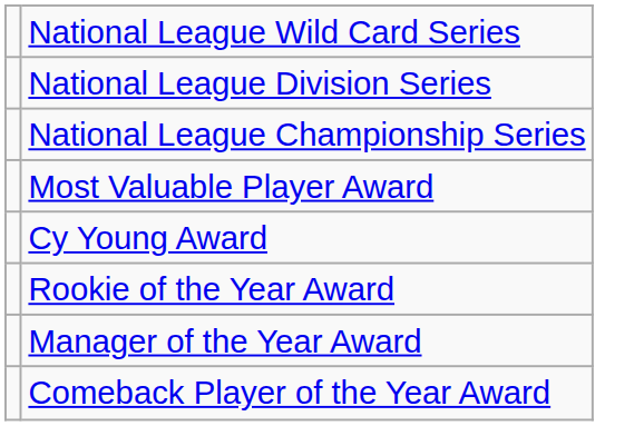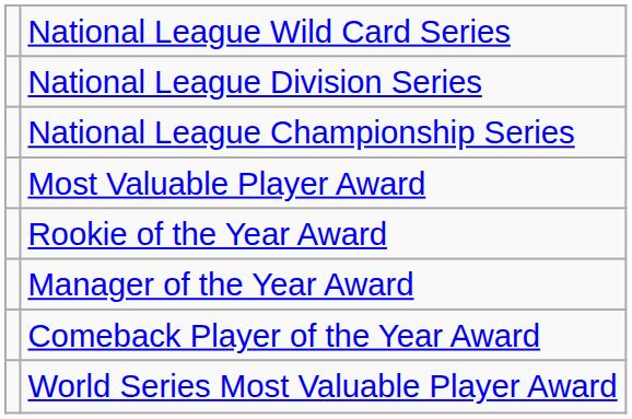 <table class="wikitable" style="font-size:95%">
 <tr>
 <td></td>
 <td><a href='#'>National League Wild Card Series</a></td>
 </tr>
 <tr>
 <td></td>
 <td><a href='#'>National League Division Series</a></td>
 </tr>
 <tr>
 <td></td>
 <td><a href='#'>National League Championship Series</a></td>
 </tr>
 <tr>
 <td></td>
 <td><a href='#'>Most Valuable Player Award</a></td>
 </tr>
 <tr>
 <td></td>
-<td><a href='#'>Cy Young Award</a></td>
-</tr>
-<tr>
-<td></td>
 <td><a href='#'>Rookie of the Year Award</a></td>
 </tr>
 <tr>
 <td></td>
 <td><a href='#'>Manager of the Year Award</a></td>
 </tr>
 <tr>
 <td></td>
 <td><a href='#'>Comeback Player of the Year Award</a></td>
 </tr>
+<tr>
+<td></td>
+<td><a href='#'>World Series Most Valuable Player Award</a></td>
+</tr>
 </table>
